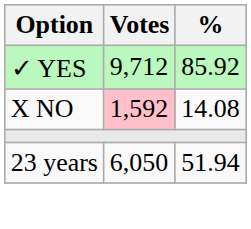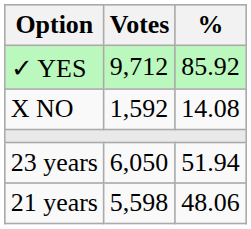 <table class="wikitable">
 <tr>
 <th>Option</th>
 <th>Votes</th>
 <th>%</th>
 </tr>
 <tr>
 <td style=background:#bbf8be>✓ YES</td>
 <td style=background:#bbf8be>9,712</td>
 <td style=background:#bbf8be>85.92</td>
 </tr>
 <tr>
 <td>X NO</td>
-<td style="background: pink;">1,592</td>
+<td>1,592</td>
 <td>14.08</td>
 </tr>
 <tr>
 <td colspan="3" bgcolor="#E9E9E9"></td>
 </tr>
 <tr>
 <td>23 years</td>
 <td>6,050</td>
 <td>51.94</td>
 </tr>
+<tr>
+<td>21 years</td>
+<td>5,598</td>
+<td>48.06</td>
+</tr>
 </table>
